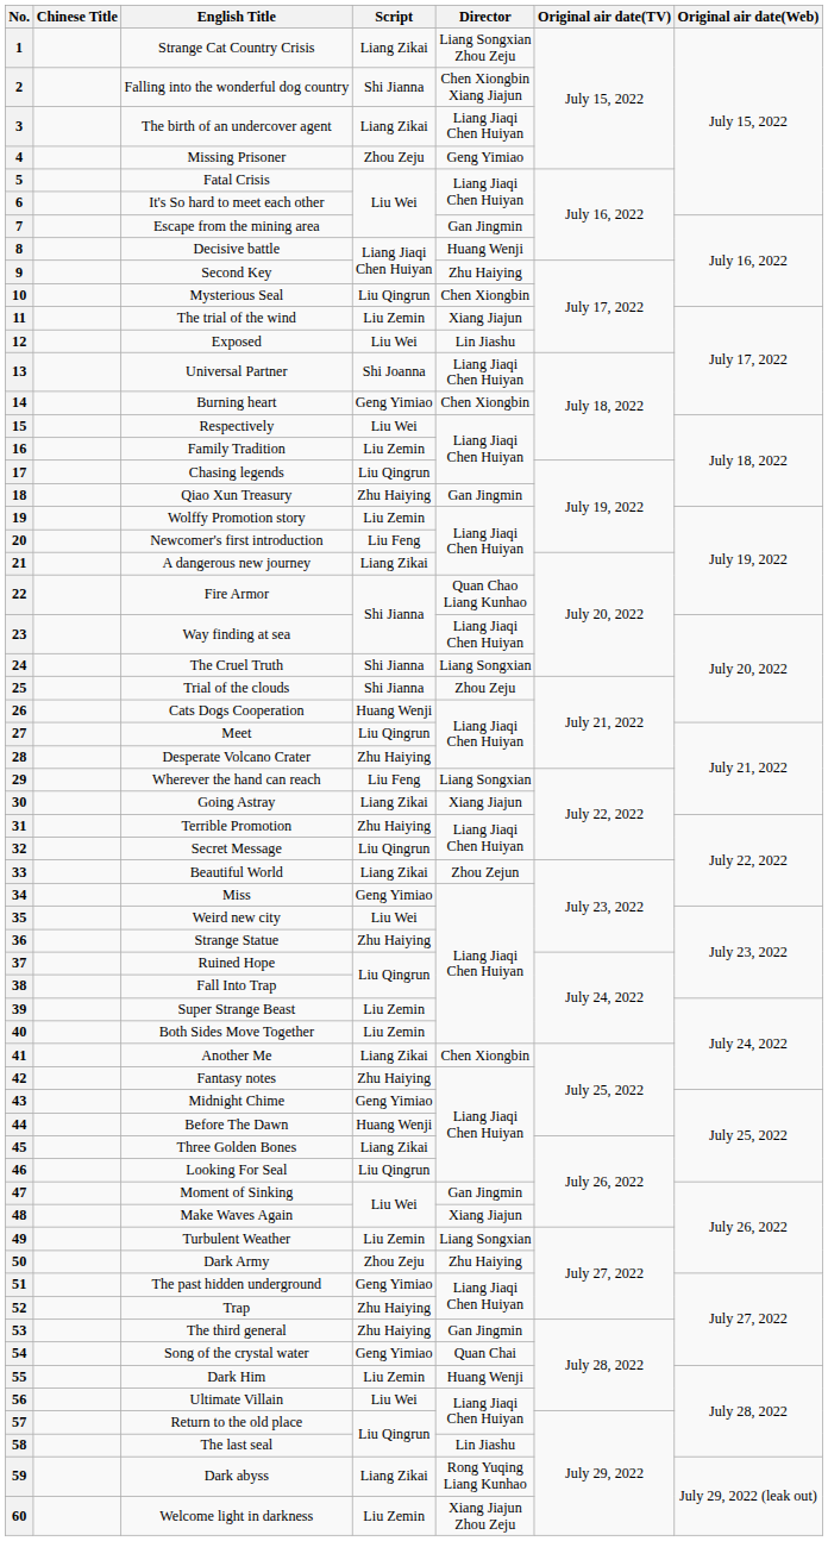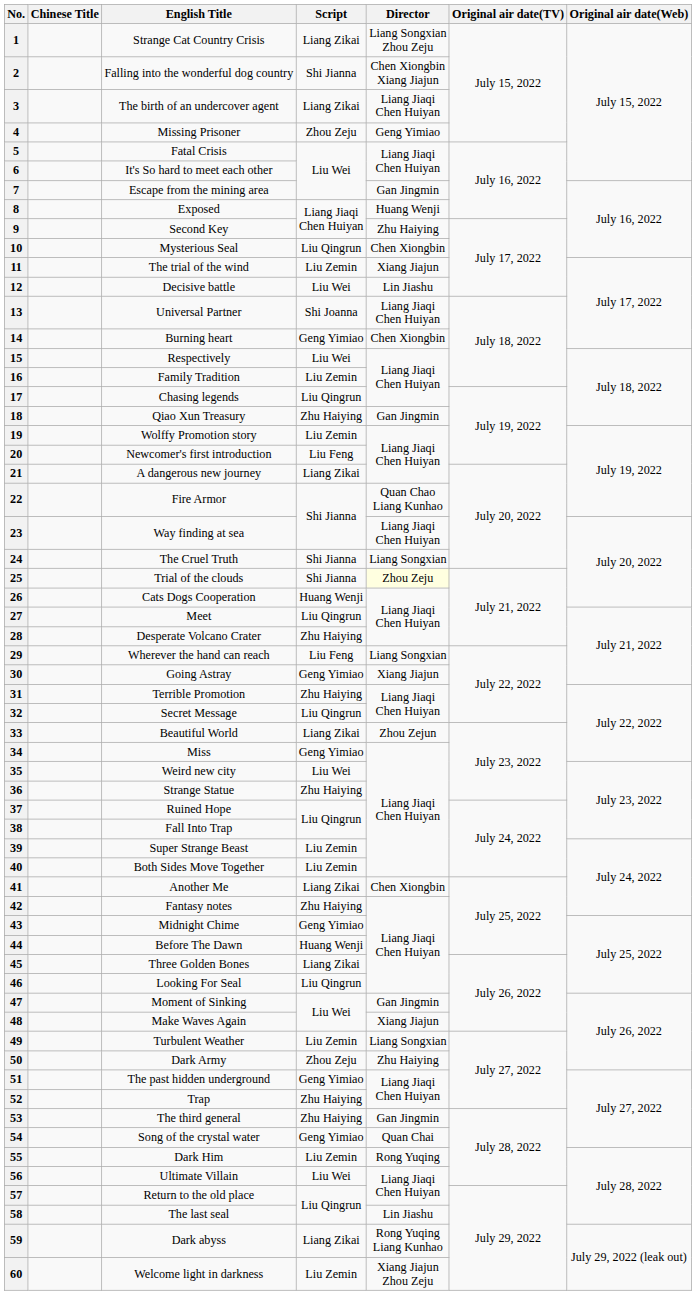 <table class="wikitable" style="text-align:center;">
 <tr>
 <th>No.</th>
 <th>Chinese Title</th>
 <th>English Title</th>
 <th>Script</th>
 <th>Director</th>
 <th>Original air date(TV)</th>
 <th>Original air date(Web)</th>
 </tr>
 <tr>
 <th>1</th>
 <td></td>
 <td>Strange Cat Country Crisis</td>
 <td>Liang Zikai</td>
 <td>Liang Songxian<br>Zhou Zeju</td>
 <td rowspan="4">July 15, 2022</td>
 <td rowspan="6">July 15, 2022</td>
 </tr>
 <tr>
 <th>2</th>
 <td></td>
 <td>Falling into the wonderful dog country</td>
 <td>Shi Jianna</td>
 <td>Chen Xiongbin<br>Xiang Jiajun</td>
 </tr>
 <tr>
 <th>3</th>
 <td></td>
 <td>The birth of an undercover agent</td>
 <td>Liang Zikai</td>
 <td>Liang Jiaqi<br>Chen Huiyan</td>
 </tr>
 <tr>
 <th>4</th>
 <td></td>
 <td>Missing Prisoner</td>
 <td>Zhou Zeju</td>
 <td>Geng Yimiao</td>
 </tr>
 <tr>
 <th>5</th>
 <td></td>
 <td>Fatal Crisis</td>
 <td rowspan="3">Liu Wei</td>
 <td rowspan="2">Liang Jiaqi<br>Chen Huiyan</td>
 <td rowspan="4">July 16, 2022</td>
 </tr>
 <tr>
 <th>6</th>
 <td></td>
 <td>It's So hard to meet each other</td>
 </tr>
 <tr>
 <th>7</th>
 <td></td>
 <td>Escape from the mining area</td>
 <td>Gan Jingmin</td>
 <td rowspan="4">July 16, 2022</td>
 </tr>
 <tr>
 <th>8</th>
 <td></td>
-<td>Decisive battle</td>
+<td>Exposed</td>
 <td rowspan="2">Liang Jiaqi<br>Chen Huiyan</td>
 <td>Huang Wenji</td>
 </tr>
 <tr>
 <th>9</th>
 <td></td>
 <td>Second Key</td>
 <td>Zhu Haiying</td>
 <td rowspan="4">July 17, 2022</td>
 </tr>
 <tr>
 <th>10</th>
 <td></td>
 <td>Mysterious Seal</td>
 <td>Liu Qingrun</td>
 <td>Chen Xiongbin</td>
 </tr>
 <tr>
 <th>11</th>
 <td></td>
 <td>The trial of the wind</td>
 <td>Liu Zemin</td>
 <td>Xiang Jiajun</td>
 <td rowspan="4">July 17, 2022</td>
 </tr>
 <tr>
 <th>12</th>
 <td></td>
-<td>Exposed</td>
+<td>Decisive battle</td>
 <td>Liu Wei</td>
 <td>Lin Jiashu</td>
 </tr>
 <tr>
 <th>13</th>
 <td></td>
 <td>Universal Partner</td>
 <td>Shi Joanna</td>
 <td>Liang Jiaqi<br>Chen Huiyan</td>
 <td rowspan="4">July 18, 2022</td>
 </tr>
 <tr>
 <th>14</th>
 <td></td>
 <td>Burning heart</td>
 <td>Geng Yimiao</td>
 <td>Chen Xiongbin</td>
 </tr>
 <tr>
 <th>15</th>
 <td></td>
 <td>Respectively</td>
 <td>Liu Wei</td>
 <td rowspan="3">Liang Jiaqi<br>Chen Huiyan</td>
 <td rowspan="4">July 18, 2022</td>
 </tr>
 <tr>
 <th>16</th>
 <td></td>
 <td>Family Tradition</td>
 <td>Liu Zemin</td>
 </tr>
 <tr>
 <th>17</th>
 <td></td>
 <td>Chasing legends</td>
 <td>Liu Qingrun</td>
 <td rowspan="4">July 19, 2022</td>
 </tr>
 <tr>
 <th>18</th>
 <td></td>
 <td>Qiao Xun Treasury</td>
 <td>Zhu Haiying</td>
 <td>Gan Jingmin</td>
 </tr>
 <tr>
 <th>19</th>
 <td></td>
 <td>Wolffy Promotion story</td>
 <td>Liu Zemin</td>
 <td rowspan="3">Liang Jiaqi<br>Chen Huiyan</td>
 <td rowspan="4">July 19, 2022</td>
 </tr>
 <tr>
 <th>20</th>
 <td></td>
 <td>Newcomer's first introduction</td>
 <td>Liu Feng</td>
 </tr>
 <tr>
 <th>21</th>
 <td></td>
 <td>A dangerous new journey</td>
 <td>Liang Zikai</td>
 <td rowspan="4">July 20, 2022</td>
 </tr>
 <tr>
 <th>22</th>
 <td></td>
 <td>Fire Armor</td>
 <td rowspan="2">Shi Jianna</td>
 <td>Quan Chao<br>Liang Kunhao</td>
 </tr>
 <tr>
 <th>23</th>
 <td></td>
 <td>Way finding at sea</td>
 <td>Liang Jiaqi<br>Chen Huiyan</td>
 <td rowspan="4">July 20, 2022</td>
 </tr>
 <tr>
 <th>24</th>
 <td></td>
 <td>The Cruel Truth</td>
 <td>Shi Jianna</td>
 <td>Liang Songxian</td>
 </tr>
 <tr>
 <th>25</th>
 <td></td>
 <td>Trial of the clouds</td>
 <td>Shi Jianna</td>
-<td>Zhou Zeju</td>
+<td style="background: lightyellow;">Zhou Zeju</td>
 <td rowspan="4">July 21, 2022</td>
 </tr>
 <tr>
 <th>26</th>
 <td></td>
 <td>Cats Dogs Cooperation</td>
 <td>Huang Wenji</td>
 <td rowspan="3">Liang Jiaqi<br>Chen Huiyan</td>
 </tr>
 <tr>
 <th>27</th>
 <td></td>
 <td>Meet</td>
 <td>Liu Qingrun</td>
 <td rowspan="4">July 21, 2022</td>
 </tr>
 <tr>
 <th>28</th>
 <td></td>
 <td>Desperate Volcano Crater</td>
 <td>Zhu Haiying</td>
 </tr>
 <tr>
 <th>29</th>
 <td></td>
 <td>Wherever the hand can reach</td>
 <td>Liu Feng</td>
 <td>Liang Songxian</td>
 <td rowspan="4">July 22, 2022</td>
 </tr>
 <tr>
 <th>30</th>
 <td></td>
 <td>Going Astray</td>
-<td>Liang Zikai</td>
+<td>Geng Yimiao</td>
 <td>Xiang Jiajun</td>
 </tr>
 <tr>
 <th>31</th>
 <td></td>
 <td>Terrible Promotion</td>
 <td>Zhu Haiying</td>
 <td rowspan="2">Liang Jiaqi<br>Chen Huiyan</td>
 <td rowspan="4">July 22, 2022</td>
 </tr>
 <tr>
 <th>32</th>
 <td></td>
 <td>Secret Message</td>
 <td>Liu Qingrun</td>
 </tr>
 <tr>
 <th>33</th>
 <td></td>
 <td>Beautiful World</td>
 <td>Liang Zikai</td>
 <td>Zhou Zejun</td>
 <td rowspan="4">July 23, 2022</td>
 </tr>
 <tr>
 <th>34</th>
 <td></td>
 <td>Miss</td>
 <td>Geng Yimiao</td>
 <td rowspan="7">Liang Jiaqi<br>Chen Huiyan</td>
 </tr>
 <tr>
 <th>35</th>
 <td></td>
 <td>Weird new city</td>
 <td>Liu Wei</td>
 <td rowspan="4">July 23, 2022</td>
 </tr>
 <tr>
 <th>36</th>
 <td></td>
 <td>Strange Statue</td>
 <td>Zhu Haiying</td>
 </tr>
 <tr>
 <th>37</th>
 <td></td>
 <td>Ruined Hope</td>
 <td rowspan="2">Liu Qingrun</td>
 <td rowspan="4">July 24, 2022</td>
 </tr>
 <tr>
 <th>38</th>
 <td></td>
 <td>Fall Into Trap</td>
 </tr>
 <tr>
 <th>39</th>
 <td></td>
 <td>Super Strange Beast</td>
 <td>Liu Zemin</td>
 <td rowspan="4">July 24, 2022</td>
 </tr>
 <tr>
 <th>40</th>
 <td></td>
 <td>Both Sides Move Together</td>
 <td>Liu Zemin</td>
 </tr>
 <tr>
 <th>41</th>
 <td></td>
 <td>Another Me</td>
 <td>Liang Zikai</td>
 <td>Chen Xiongbin</td>
 <td rowspan="4">July 25, 2022</td>
 </tr>
 <tr>
 <th>42</th>
 <td></td>
 <td>Fantasy notes</td>
 <td>Zhu Haiying</td>
 <td rowspan="5">Liang Jiaqi<br>Chen Huiyan</td>
 </tr>
 <tr>
 <th>43</th>
 <td></td>
 <td>Midnight Chime</td>
 <td>Geng Yimiao</td>
 <td rowspan="4">July 25, 2022</td>
 </tr>
 <tr>
 <th>44</th>
 <td></td>
 <td>Before The Dawn</td>
 <td>Huang Wenji</td>
 </tr>
 <tr>
 <th>45</th>
 <td></td>
 <td>Three Golden Bones</td>
 <td>Liang Zikai</td>
 <td rowspan="4">July 26, 2022</td>
 </tr>
 <tr>
 <th>46</th>
 <td></td>
 <td>Looking For Seal</td>
 <td>Liu Qingrun</td>
 </tr>
 <tr>
 <th>47</th>
 <td></td>
 <td>Moment of Sinking</td>
 <td rowspan="2">Liu Wei</td>
 <td>Gan Jingmin</td>
 <td rowspan="4">July 26, 2022</td>
 </tr>
 <tr>
 <th>48</th>
 <td></td>
 <td>Make Waves Again</td>
 <td>Xiang Jiajun</td>
 </tr>
 <tr>
 <th>49</th>
 <td></td>
 <td>Turbulent Weather</td>
 <td>Liu Zemin</td>
 <td>Liang Songxian</td>
 <td rowspan="4">July 27, 2022</td>
 </tr>
 <tr>
 <th>50</th>
 <td></td>
 <td>Dark Army</td>
 <td>Zhou Zeju</td>
 <td>Zhu Haiying</td>
 </tr>
 <tr>
 <th>51</th>
 <td></td>
 <td>The past hidden underground</td>
 <td>Geng Yimiao</td>
 <td rowspan="2">Liang Jiaqi<br>Chen Huiyan</td>
 <td rowspan="4">July 27, 2022</td>
 </tr>
 <tr>
 <th>52</th>
 <td></td>
 <td>Trap</td>
 <td>Zhu Haiying</td>
 </tr>
 <tr>
 <th>53</th>
 <td></td>
 <td>The third general</td>
 <td>Zhu Haiying</td>
 <td>Gan Jingmin</td>
 <td rowspan="4">July 28, 2022</td>
 </tr>
 <tr>
 <th>54</th>
 <td></td>
 <td>Song of the crystal water</td>
 <td>Geng Yimiao</td>
 <td>Quan Chai</td>
 </tr>
 <tr>
 <th>55</th>
 <td></td>
 <td>Dark Him</td>
 <td>Liu Zemin</td>
-<td>Huang Wenji</td>
+<td>Rong Yuqing</td>
 <td rowspan="4">July 28, 2022</td>
 </tr>
 <tr>
 <th>56</th>
 <td></td>
 <td>Ultimate Villain</td>
 <td>Liu Wei</td>
 <td rowspan="2">Liang Jiaqi<br>Chen Huiyan</td>
 </tr>
 <tr>
 <th>57</th>
 <td></td>
 <td>Return to the old place</td>
 <td rowspan="2">Liu Qingrun</td>
 <td rowspan="4">July 29, 2022</td>
 </tr>
 <tr>
 <th>58</th>
 <td></td>
 <td>The last seal</td>
 <td>Lin Jiashu</td>
 </tr>
 <tr>
 <th>59</th>
 <td></td>
 <td>Dark abyss</td>
 <td>Liang Zikai</td>
 <td>Rong Yuqing<br>Liang Kunhao</td>
 <td rowspan="2">July 29, 2022 (leak out)</td>
 </tr>
 <tr>
 <th>60</th>
 <td></td>
 <td>Welcome light in darkness</td>
 <td>Liu Zemin</td>
 <td>Xiang Jiajun<br>Zhou Zeju</td>
 </tr>
 </table>
